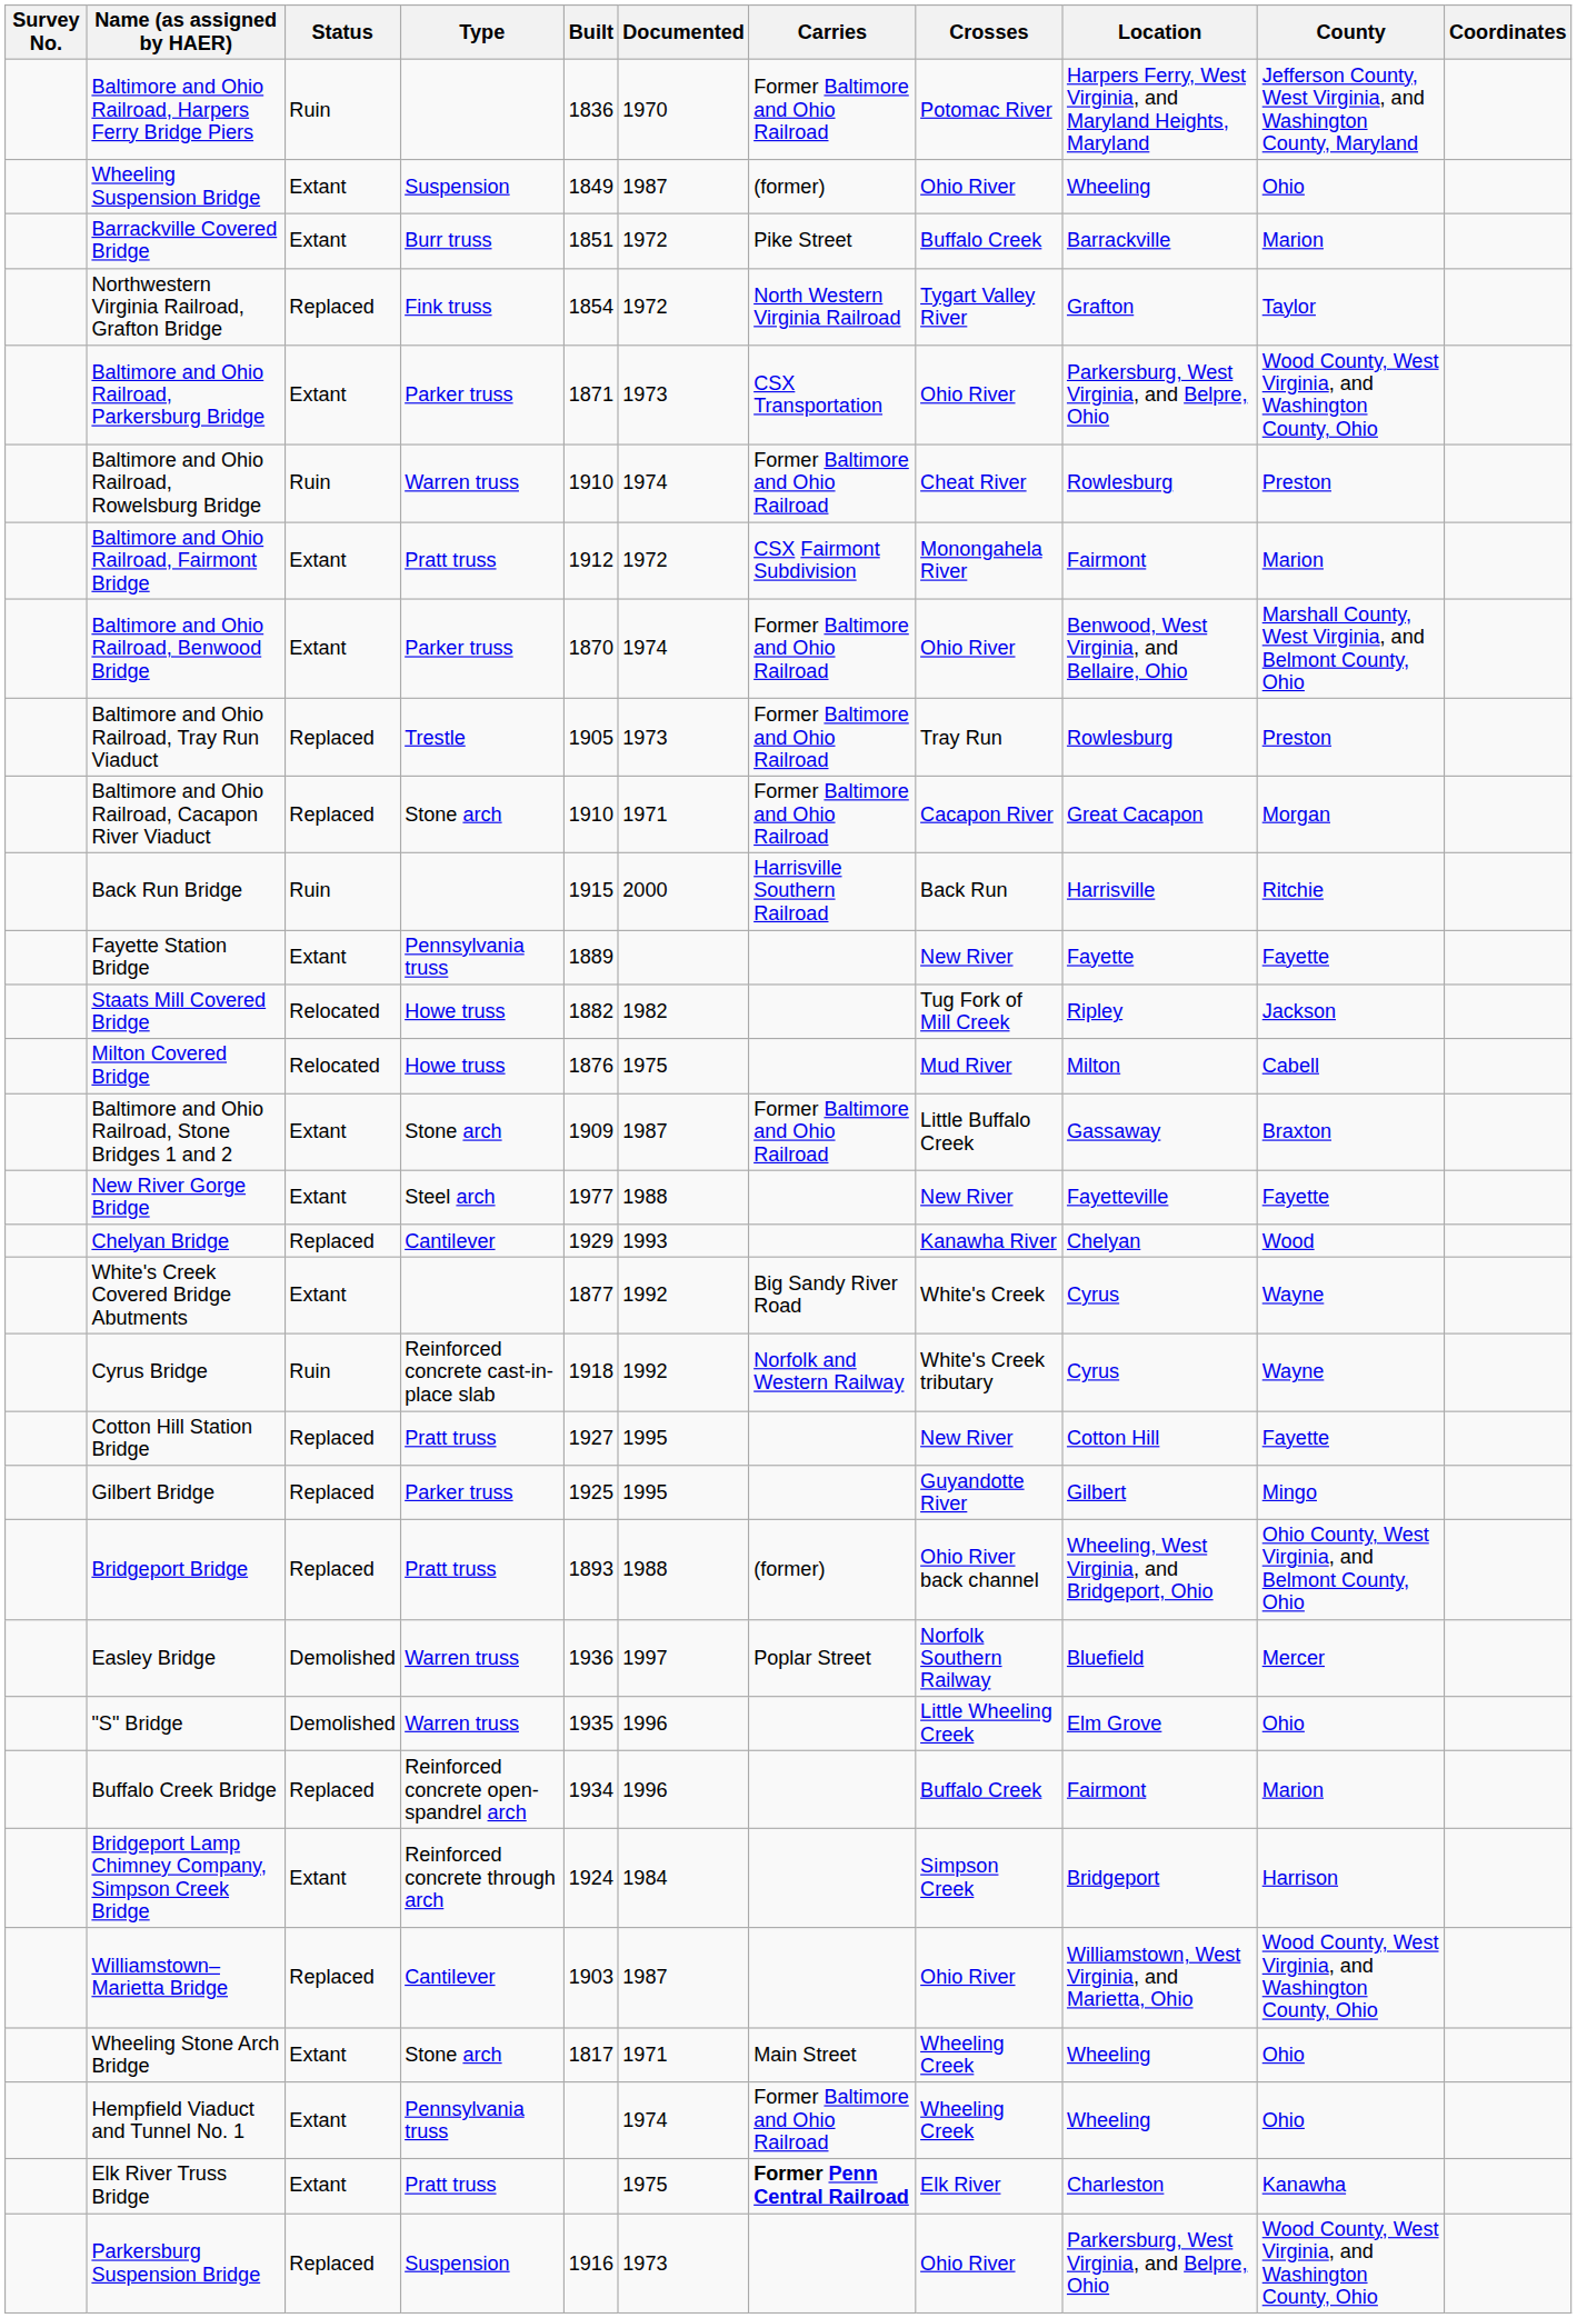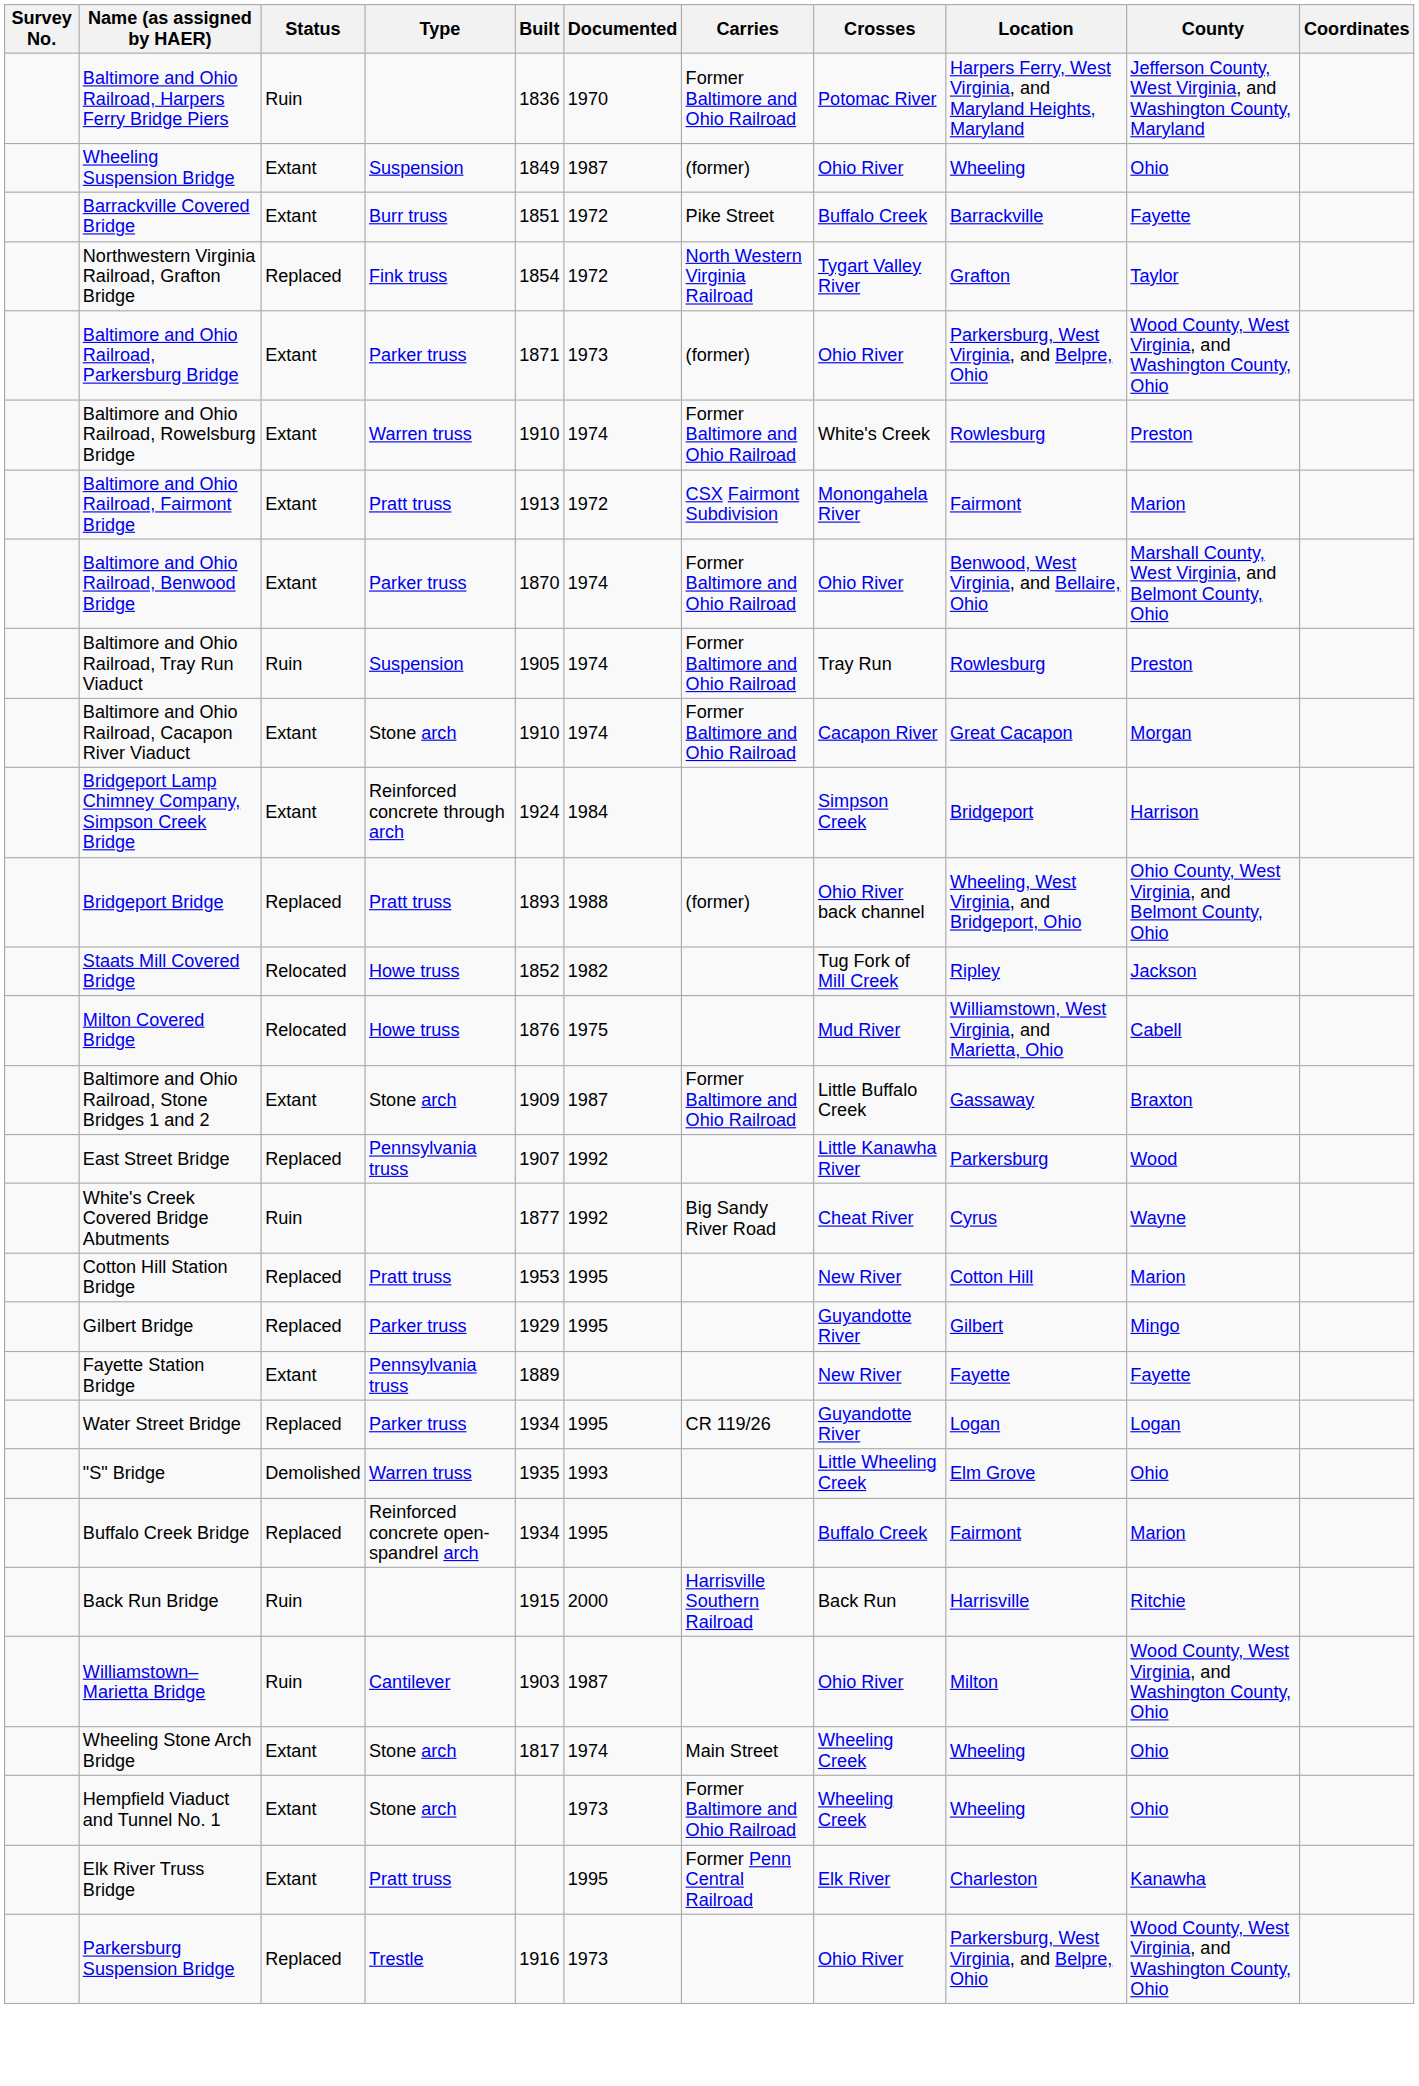 <table class="wikitable sortable">
 <tr>
 <th>Survey No.</th>
 <th>Name (as assigned by HAER)</th>
 <th>Status</th>
 <th>Type</th>
 <th>Built</th>
 <th>Documented</th>
 <th>Carries</th>
 <th>Crosses</th>
 <th>Location</th>
 <th>County</th>
 <th>Coordinates</th>
 </tr>
 <tr>
 <td></td>
 <td><a href='#'>Baltimore and Ohio Railroad, Harpers Ferry Bridge Piers</a></td>
 <td>Ruin</td>
 <td></td>
 <td>1836</td>
 <td>1970</td>
 <td>Former <a href='#'>Baltimore and Ohio Railroad</a></td>
 <td><a href='#'>Potomac River</a></td>
 <td><a href='#'>Harpers Ferry, West Virginia</a>, and <a href='#'>Maryland Heights, Maryland</a></td>
 <td><a href='#'>Jefferson County, West Virginia</a>, and <a href='#'>Washington County, Maryland</a></td>
 <td></td>
 </tr>
 <tr>
 <td></td>
 <td><a href='#'>Wheeling Suspension Bridge</a></td>
 <td>Extant</td>
 <td><a href='#'>Suspension</a></td>
 <td>1849</td>
 <td>1987</td>
 <td> (former)</td>
 <td><a href='#'>Ohio River</a></td>
 <td><a href='#'>Wheeling</a></td>
 <td><a href='#'>Ohio</a></td>
 <td></td>
 </tr>
 <tr>
 <td></td>
 <td><a href='#'>Barrackville Covered Bridge</a></td>
 <td>Extant</td>
 <td><a href='#'>Burr truss</a></td>
 <td>1851</td>
 <td>1972</td>
 <td>Pike Street</td>
 <td><a href='#'>Buffalo Creek</a></td>
 <td><a href='#'>Barrackville</a></td>
-<td><a href='#'>Marion</a></td>
+<td><a href='#'>Fayette</a></td>
 <td></td>
 </tr>
 <tr>
 <td></td>
 <td>Northwestern Virginia Railroad, Grafton Bridge</td>
 <td>Replaced</td>
 <td><a href='#'>Fink truss</a></td>
 <td>1854</td>
 <td>1972</td>
 <td><a href='#'>North Western Virginia Railroad</a></td>
 <td><a href='#'>Tygart Valley River</a></td>
 <td><a href='#'>Grafton</a></td>
 <td><a href='#'>Taylor</a></td>
 <td></td>
 </tr>
 <tr>
 <td></td>
 <td><a href='#'>Baltimore and Ohio Railroad, Parkersburg Bridge</a></td>
 <td>Extant</td>
 <td><a href='#'>Parker truss</a></td>
 <td>1871</td>
 <td>1973</td>
-<td><a href='#'>CSX Transportation</a></td>
+<td> (former)</td>
 <td><a href='#'>Ohio River</a></td>
 <td><a href='#'>Parkersburg, West Virginia</a>, and <a href='#'>Belpre, Ohio</a></td>
 <td><a href='#'>Wood County, West Virginia</a>, and <a href='#'>Washington County, Ohio</a></td>
 <td></td>
 </tr>
 <tr>
 <td></td>
 <td>Baltimore and Ohio Railroad, Rowelsburg Bridge</td>
-<td>Ruin</td>
+<td>Extant</td>
 <td><a href='#'>Warren truss</a></td>
 <td>1910</td>
 <td>1974</td>
 <td>Former <a href='#'>Baltimore and Ohio Railroad</a></td>
-<td><a href='#'>Cheat River</a></td>
+<td>White's Creek</td>
 <td><a href='#'>Rowlesburg</a></td>
 <td><a href='#'>Preston</a></td>
 <td></td>
 </tr>
 <tr>
 <td></td>
 <td><a href='#'>Baltimore and Ohio Railroad, Fairmont Bridge</a></td>
 <td>Extant</td>
 <td><a href='#'>Pratt truss</a></td>
-<td>1912</td>
+<td>1913</td>
 <td>1972</td>
 <td><a href='#'>CSX</a> <a href='#'>Fairmont Subdivision</a></td>
 <td><a href='#'>Monongahela River</a></td>
 <td><a href='#'>Fairmont</a></td>
 <td><a href='#'>Marion</a></td>
 <td></td>
 </tr>
 <tr>
 <td></td>
 <td><a href='#'>Baltimore and Ohio Railroad, Benwood Bridge</a></td>
 <td>Extant</td>
 <td><a href='#'>Parker truss</a></td>
 <td>1870</td>
 <td>1974</td>
 <td>Former <a href='#'>Baltimore and Ohio Railroad</a></td>
 <td><a href='#'>Ohio River</a></td>
 <td><a href='#'>Benwood, West Virginia</a>, and <a href='#'>Bellaire, Ohio</a></td>
 <td><a href='#'>Marshall County, West Virginia</a>, and <a href='#'>Belmont County, Ohio</a></td>
 <td></td>
 </tr>
 <tr>
 <td></td>
 <td>Baltimore and Ohio Railroad, Tray Run Viaduct</td>
-<td>Replaced</td>
-<td><a href='#'>Trestle</a></td>
+<td>Ruin</td>
+<td><a href='#'>Suspension</a></td>
 <td>1905</td>
-<td>1973</td>
+<td>1974</td>
 <td>Former <a href='#'>Baltimore and Ohio Railroad</a></td>
 <td>Tray Run</td>
 <td><a href='#'>Rowlesburg</a></td>
 <td><a href='#'>Preston</a></td>
 <td></td>
 </tr>
 <tr>
 <td></td>
 <td>Baltimore and Ohio Railroad, Cacapon River Viaduct</td>
-<td>Replaced</td>
+<td>Extant</td>
 <td>Stone <a href='#'>arch</a></td>
 <td>1910</td>
-<td>1971</td>
+<td>1974</td>
 <td>Former <a href='#'>Baltimore and Ohio Railroad</a></td>
 <td><a href='#'>Cacapon River</a></td>
 <td><a href='#'>Great Cacapon</a></td>
 <td><a href='#'>Morgan</a></td>
 <td></td>
 </tr>
 <tr>
 <td></td>
-<td>Back Run Bridge</td>
-<td>Ruin</td>
+<td><a href='#'>Bridgeport Lamp Chimney Company, Simpson Creek Bridge</a></td>
+<td>Extant</td>
+<td>Reinforced concrete through <a href='#'>arch</a></td>
+<td>1924</td>
+<td>1984</td>
 <td></td>
-<td>1915</td>
-<td>2000</td>
-<td><a href='#'>Harrisville Southern Railroad</a></td>
-<td>Back Run</td>
-<td><a href='#'>Harrisville</a></td>
-<td><a href='#'>Ritchie</a></td>
+<td><a href='#'>Simpson Creek</a></td>
+<td><a href='#'>Bridgeport</a></td>
+<td><a href='#'>Harrison</a></td>
 <td></td>
 </tr>
 <tr>
 <td></td>
-<td>Fayette Station Bridge</td>
-<td>Extant</td>
-<td><a href='#'>Pennsylvania truss</a></td>
-<td>1889</td>
-<td></td>
-<td></td>
-<td><a href='#'>New River</a></td>
-<td><a href='#'>Fayette</a></td>
-<td><a href='#'>Fayette</a></td>
+<td><a href='#'>Bridgeport Bridge</a></td>
+<td>Replaced</td>
+<td><a href='#'>Pratt truss</a></td>
+<td>1893</td>
+<td>1988</td>
+<td> (former)</td>
+<td><a href='#'>Ohio River</a> back channel</td>
+<td><a href='#'>Wheeling, West Virginia</a>, and <a href='#'>Bridgeport, Ohio</a></td>
+<td><a href='#'>Ohio County, West Virginia</a>, and <a href='#'>Belmont County, Ohio</a></td>
 <td></td>
 </tr>
 <tr>
 <td></td>
 <td><a href='#'>Staats Mill Covered Bridge</a></td>
 <td>Relocated</td>
 <td><a href='#'>Howe truss</a></td>
-<td>1882</td>
+<td>1852</td>
 <td>1982</td>
 <td></td>
 <td>Tug Fork of <a href='#'>Mill Creek</a></td>
 <td><a href='#'>Ripley</a></td>
 <td><a href='#'>Jackson</a></td>
 <td></td>
 </tr>
 <tr>
 <td></td>
 <td><a href='#'>Milton Covered Bridge</a></td>
 <td>Relocated</td>
 <td><a href='#'>Howe truss</a></td>
 <td>1876</td>
 <td>1975</td>
 <td></td>
 <td><a href='#'>Mud River</a></td>
-<td><a href='#'>Milton</a></td>
+<td><a href='#'>Williamstown, West Virginia</a>, and <a href='#'>Marietta, Ohio</a></td>
 <td><a href='#'>Cabell</a></td>
 <td></td>
 </tr>
 <tr>
 <td></td>
 <td>Baltimore and Ohio Railroad, Stone Bridges 1 and 2</td>
 <td>Extant</td>
 <td>Stone <a href='#'>arch</a></td>
 <td>1909</td>
 <td>1987</td>
 <td>Former <a href='#'>Baltimore and Ohio Railroad</a></td>
 <td>Little Buffalo Creek</td>
 <td><a href='#'>Gassaway</a></td>
 <td><a href='#'>Braxton</a></td>
 <td></td>
 </tr>
 <tr>
 <td></td>
-<td><a href='#'>New River Gorge Bridge</a></td>
-<td>Extant</td>
-<td>Steel <a href='#'>arch</a></td>
-<td>1977</td>
-<td>1988</td>
+<td>East Street Bridge</td>
+<td>Replaced</td>
+<td><a href='#'>Pennsylvania truss</a></td>
+<td>1907</td>
+<td>1992</td>
 <td></td>
-<td><a href='#'>New River</a></td>
-<td><a href='#'>Fayetteville</a></td>
-<td><a href='#'>Fayette</a></td>
-<td></td>
-</tr>
-<tr>
-<td></td>
-<td><a href='#'>Chelyan Bridge</a></td>
-<td>Replaced</td>
-<td><a href='#'>Cantilever</a></td>
-<td>1929</td>
-<td>1993</td>
-<td></td>
-<td><a href='#'>Kanawha River</a></td>
-<td><a href='#'>Chelyan</a></td>
+<td><a href='#'>Little Kanawha River</a></td>
+<td><a href='#'>Parkersburg</a></td>
 <td><a href='#'>Wood</a></td>
 <td></td>
 </tr>
 <tr>
 <td></td>
 <td>White's Creek Covered Bridge Abutments</td>
-<td>Extant</td>
+<td>Ruin</td>
 <td></td>
 <td>1877</td>
 <td>1992</td>
 <td>Big Sandy River Road</td>
-<td>White's Creek</td>
-<td><a href='#'>Cyrus</a></td>
-<td><a href='#'>Wayne</a></td>
-<td></td>
-</tr>
-<tr>
-<td></td>
-<td>Cyrus Bridge</td>
-<td>Ruin</td>
-<td>Reinforced concrete cast-in-place slab</td>
-<td>1918</td>
-<td>1992</td>
-<td><a href='#'>Norfolk and Western Railway</a></td>
-<td>White's Creek tributary</td>
+<td><a href='#'>Cheat River</a></td>
 <td><a href='#'>Cyrus</a></td>
 <td><a href='#'>Wayne</a></td>
 <td></td>
 </tr>
 <tr>
 <td></td>
 <td>Cotton Hill Station Bridge</td>
 <td>Replaced</td>
 <td><a href='#'>Pratt truss</a></td>
-<td>1927</td>
+<td>1953</td>
 <td>1995</td>
 <td></td>
 <td><a href='#'>New River</a></td>
 <td><a href='#'>Cotton Hill</a></td>
-<td><a href='#'>Fayette</a></td>
+<td><a href='#'>Marion</a></td>
 <td></td>
 </tr>
 <tr>
 <td></td>
 <td>Gilbert Bridge</td>
 <td>Replaced</td>
 <td><a href='#'>Parker truss</a></td>
-<td>1925</td>
+<td>1929</td>
 <td>1995</td>
 <td></td>
 <td><a href='#'>Guyandotte River</a></td>
 <td><a href='#'>Gilbert</a></td>
 <td><a href='#'>Mingo</a></td>
 <td></td>
 </tr>
 <tr>
 <td></td>
-<td><a href='#'>Bridgeport Bridge</a></td>
-<td>Replaced</td>
-<td><a href='#'>Pratt truss</a></td>
-<td>1893</td>
-<td>1988</td>
-<td> (former)</td>
-<td><a href='#'>Ohio River</a> back channel</td>
-<td><a href='#'>Wheeling, West Virginia</a>, and <a href='#'>Bridgeport, Ohio</a></td>
-<td><a href='#'>Ohio County, West Virginia</a>, and <a href='#'>Belmont County, Ohio</a></td>
+<td>Fayette Station Bridge</td>
+<td>Extant</td>
+<td><a href='#'>Pennsylvania truss</a></td>
+<td>1889</td>
+<td></td>
+<td></td>
+<td><a href='#'>New River</a></td>
+<td><a href='#'>Fayette</a></td>
+<td><a href='#'>Fayette</a></td>
 <td></td>
 </tr>
 <tr>
 <td></td>
-<td>Easley Bridge</td>
-<td>Demolished</td>
-<td><a href='#'>Warren truss</a></td>
-<td>1936</td>
-<td>1997</td>
-<td>Poplar Street</td>
-<td><a href='#'>Norfolk Southern Railway</a></td>
-<td><a href='#'>Bluefield</a></td>
-<td><a href='#'>Mercer</a></td>
+<td>Water Street Bridge</td>
+<td>Replaced</td>
+<td><a href='#'>Parker truss</a></td>
+<td>1934</td>
+<td>1995</td>
+<td>CR 119/26</td>
+<td><a href='#'>Guyandotte River</a></td>
+<td><a href='#'>Logan</a></td>
+<td><a href='#'>Logan</a></td>
 <td></td>
 </tr>
 <tr>
 <td></td>
 <td>"S" Bridge</td>
 <td>Demolished</td>
 <td><a href='#'>Warren truss</a></td>
 <td>1935</td>
-<td>1996</td>
+<td>1993</td>
 <td></td>
 <td><a href='#'>Little Wheeling Creek</a></td>
 <td><a href='#'>Elm Grove</a></td>
 <td><a href='#'>Ohio</a></td>
 <td></td>
 </tr>
 <tr>
 <td></td>
 <td>Buffalo Creek Bridge</td>
 <td>Replaced</td>
 <td>Reinforced concrete open-spandrel <a href='#'>arch</a></td>
 <td>1934</td>
-<td>1996</td>
+<td>1995</td>
 <td></td>
 <td><a href='#'>Buffalo Creek</a></td>
 <td><a href='#'>Fairmont</a></td>
 <td><a href='#'>Marion</a></td>
 <td></td>
 </tr>
 <tr>
 <td></td>
-<td><a href='#'>Bridgeport Lamp Chimney Company, Simpson Creek Bridge</a></td>
-<td>Extant</td>
-<td>Reinforced concrete through <a href='#'>arch</a></td>
-<td>1924</td>
-<td>1984</td>
+<td>Back Run Bridge</td>
+<td>Ruin</td>
 <td></td>
-<td><a href='#'>Simpson Creek</a></td>
-<td><a href='#'>Bridgeport</a></td>
-<td><a href='#'>Harrison</a></td>
+<td>1915</td>
+<td>2000</td>
+<td><a href='#'>Harrisville Southern Railroad</a></td>
+<td>Back Run</td>
+<td><a href='#'>Harrisville</a></td>
+<td><a href='#'>Ritchie</a></td>
 <td></td>
 </tr>
 <tr>
 <td></td>
 <td><a href='#'>Williamstown–Marietta Bridge</a></td>
-<td>Replaced</td>
+<td>Ruin</td>
 <td><a href='#'>Cantilever</a></td>
 <td>1903</td>
 <td>1987</td>
 <td></td>
 <td><a href='#'>Ohio River</a></td>
-<td><a href='#'>Williamstown, West Virginia</a>, and <a href='#'>Marietta, Ohio</a></td>
+<td><a href='#'>Milton</a></td>
 <td><a href='#'>Wood County, West Virginia</a>, and <a href='#'>Washington County, Ohio</a></td>
 <td></td>
 </tr>
 <tr>
 <td></td>
 <td>Wheeling Stone Arch Bridge</td>
 <td>Extant</td>
 <td>Stone <a href='#'>arch</a></td>
 <td>1817</td>
-<td>1971</td>
+<td>1974</td>
 <td>Main Street</td>
 <td><a href='#'>Wheeling Creek</a></td>
 <td><a href='#'>Wheeling</a></td>
 <td><a href='#'>Ohio</a></td>
 <td></td>
 </tr>
 <tr>
 <td></td>
 <td>Hempfield Viaduct and Tunnel No. 1</td>
 <td>Extant</td>
-<td><a href='#'>Pennsylvania truss</a></td>
+<td>Stone <a href='#'>arch</a></td>
 <td></td>
-<td>1974</td>
+<td>1973</td>
 <td>Former <a href='#'>Baltimore and Ohio Railroad</a></td>
 <td><a href='#'>Wheeling Creek</a></td>
 <td><a href='#'>Wheeling</a></td>
 <td><a href='#'>Ohio</a></td>
 <td></td>
 </tr>
 <tr>
 <td></td>
 <td>Elk River Truss Bridge</td>
 <td>Extant</td>
 <td><a href='#'>Pratt truss</a></td>
 <td></td>
-<td>1975</td>
-<td><strong>Former <a href='#'>Penn Central Railroad</a></strong></td>
+<td>1995</td>
+<td>Former <a href='#'>Penn Central Railroad</a></td>
 <td><a href='#'>Elk River</a></td>
 <td><a href='#'>Charleston</a></td>
 <td><a href='#'>Kanawha</a></td>
 <td></td>
 </tr>
 <tr>
 <td></td>
 <td><a href='#'>Parkersburg Suspension Bridge</a></td>
 <td>Replaced</td>
-<td><a href='#'>Suspension</a></td>
+<td><a href='#'>Trestle</a></td>
 <td>1916</td>
 <td>1973</td>
 <td></td>
 <td><a href='#'>Ohio River</a></td>
 <td><a href='#'>Parkersburg, West Virginia</a>, and <a href='#'>Belpre, Ohio</a></td>
 <td><a href='#'>Wood County, West Virginia</a>, and <a href='#'>Washington County, Ohio</a></td>
 <td></td>
 </tr>
 </table>
